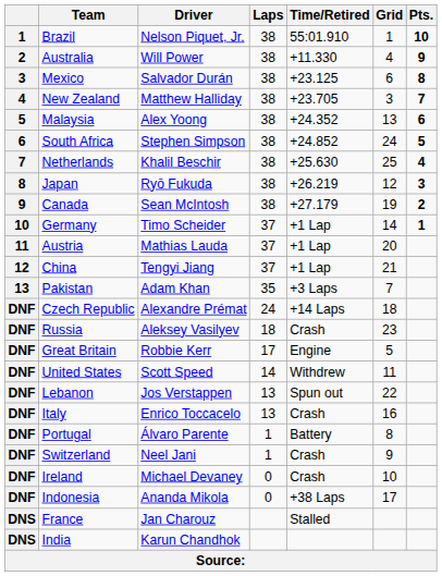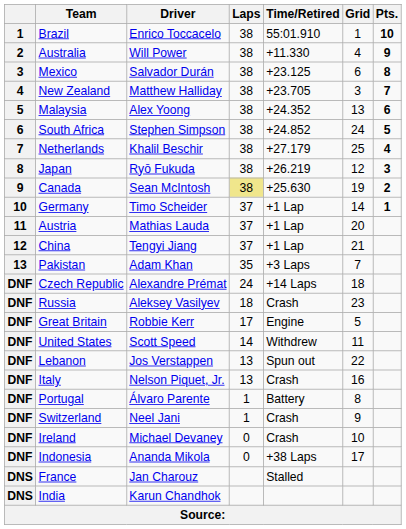 <table class="wikitable" style="font-size: 95%">
 <tr>
 <th></th>
 <th>Team</th>
 <th>Driver</th>
 <th>Laps</th>
 <th>Time/Retired</th>
 <th>Grid</th>
 <th>Pts.</th>
 </tr>
 <tr>
 <th>1</th>
 <td> <a href='#'>Brazil</a></td>
-<td><a href='#'>Nelson Piquet, Jr.</a></td>
+<td><a href='#'>Enrico Toccacelo</a></td>
 <td align=center>38</td>
 <td>55:01.910</td>
 <td align=center>1</td>
 <td align=center><strong>10</strong></td>
 </tr>
 <tr>
 <th>2</th>
 <td> <a href='#'>Australia</a></td>
 <td><a href='#'>Will Power</a></td>
 <td align=center>38</td>
 <td>+11.330</td>
 <td align=center>4</td>
 <td align=center><strong>9</strong></td>
 </tr>
 <tr>
 <th>3</th>
 <td> <a href='#'>Mexico</a></td>
 <td><a href='#'>Salvador Durán</a></td>
 <td align=center>38</td>
 <td>+23.125</td>
 <td align=center>6</td>
 <td align=center><strong>8</strong></td>
 </tr>
 <tr>
 <th>4</th>
 <td> <a href='#'>New Zealand</a></td>
 <td><a href='#'>Matthew Halliday</a></td>
 <td align=center>38</td>
 <td>+23.705</td>
 <td align=center>3</td>
 <td align=center><strong>7</strong></td>
 </tr>
 <tr>
 <th>5</th>
 <td> <a href='#'>Malaysia</a></td>
 <td><a href='#'>Alex Yoong</a></td>
 <td align=center>38</td>
 <td>+24.352</td>
 <td align=center>13</td>
 <td align=center><strong>6</strong></td>
 </tr>
 <tr>
 <th>6</th>
 <td> <a href='#'>South Africa</a></td>
 <td><a href='#'>Stephen Simpson</a></td>
 <td align=center>38</td>
 <td>+24.852</td>
 <td align=center>24</td>
 <td align=center><strong>5</strong></td>
 </tr>
 <tr>
 <th>7</th>
 <td> <a href='#'>Netherlands</a></td>
 <td><a href='#'>Khalil Beschir</a></td>
 <td align=center>38</td>
-<td>+25.630</td>
+<td>+27.179</td>
 <td align=center>25</td>
 <td align=center><strong>4</strong></td>
 </tr>
 <tr>
 <th>8</th>
 <td> <a href='#'>Japan</a></td>
 <td><a href='#'>Ryō Fukuda</a></td>
 <td align=center>38</td>
 <td>+26.219</td>
 <td align=center>12</td>
 <td align=center><strong>3</strong></td>
 </tr>
 <tr>
 <th>9</th>
 <td> <a href='#'>Canada</a></td>
 <td><a href='#'>Sean McIntosh</a></td>
-<td align=center>38</td>
-<td>+27.179</td>
+<td align=center style="background: khaki;">38</td>
+<td>+25.630</td>
 <td align=center>19</td>
 <td align=center><strong>2</strong></td>
 </tr>
 <tr>
 <th>10</th>
 <td> <a href='#'>Germany</a></td>
 <td><a href='#'>Timo Scheider</a></td>
 <td align=center>37</td>
 <td>+1 Lap</td>
 <td align=center>14</td>
 <td align=center><strong>1</strong></td>
 </tr>
 <tr>
 <th>11</th>
 <td> <a href='#'>Austria</a></td>
 <td><a href='#'>Mathias Lauda</a></td>
 <td align=center>37</td>
 <td>+1 Lap</td>
 <td align=center>20</td>
 <td align=center></td>
 </tr>
 <tr>
 <th>12</th>
 <td> <a href='#'>China</a></td>
 <td><a href='#'>Tengyi Jiang</a></td>
 <td align=center>37</td>
 <td>+1 Lap</td>
 <td align=center>21</td>
 <td></td>
 </tr>
 <tr>
 <th>13</th>
 <td> <a href='#'>Pakistan</a></td>
 <td><a href='#'>Adam Khan</a></td>
 <td align=center>35</td>
 <td>+3 Laps</td>
 <td align=center>7</td>
 <td></td>
 </tr>
 <tr>
 <th>DNF</th>
 <td> <a href='#'>Czech Republic</a></td>
 <td><a href='#'>Alexandre Prémat</a></td>
 <td align=center>24</td>
 <td>+14 Laps</td>
 <td align=center>18</td>
 <td></td>
 </tr>
 <tr>
 <th>DNF</th>
 <td> <a href='#'>Russia</a></td>
 <td><a href='#'>Aleksey Vasilyev</a></td>
 <td align=center>18</td>
 <td>Crash</td>
 <td align=center>23</td>
 <td></td>
 </tr>
 <tr>
 <th>DNF</th>
 <td> <a href='#'>Great Britain</a></td>
 <td><a href='#'>Robbie Kerr</a></td>
 <td align=center>17</td>
 <td>Engine</td>
 <td align=center>5</td>
 <td></td>
 </tr>
 <tr>
 <th>DNF</th>
 <td> <a href='#'>United States</a></td>
 <td><a href='#'>Scott Speed</a></td>
 <td align=center>14</td>
 <td>Withdrew</td>
 <td align=center>11</td>
 <td></td>
 </tr>
 <tr>
 <th>DNF</th>
 <td> <a href='#'>Lebanon</a></td>
 <td><a href='#'>Jos Verstappen</a></td>
 <td align=center>13</td>
 <td>Spun out</td>
 <td align=center>22</td>
 <td></td>
 </tr>
 <tr>
 <th>DNF</th>
 <td> <a href='#'>Italy</a></td>
-<td><a href='#'>Enrico Toccacelo</a></td>
+<td><a href='#'>Nelson Piquet, Jr.</a></td>
 <td align=center>13</td>
 <td>Crash</td>
 <td align=center>16</td>
 <td></td>
 </tr>
 <tr>
 <th>DNF</th>
 <td> <a href='#'>Portugal</a></td>
 <td><a href='#'>Álvaro Parente</a></td>
 <td align=center>1</td>
 <td>Battery</td>
 <td align=center>8</td>
 <td></td>
 </tr>
 <tr>
 <th>DNF</th>
 <td> <a href='#'>Switzerland</a></td>
 <td><a href='#'>Neel Jani</a></td>
 <td align=center>1</td>
 <td>Crash</td>
 <td align=center>9</td>
 <td></td>
 </tr>
 <tr>
 <th>DNF</th>
 <td> <a href='#'>Ireland</a></td>
 <td><a href='#'>Michael Devaney</a></td>
 <td align=center>0</td>
 <td>Crash</td>
 <td align=center>10</td>
 <td></td>
 </tr>
 <tr>
 <th>DNF</th>
 <td> <a href='#'>Indonesia</a></td>
 <td><a href='#'>Ananda Mikola</a></td>
 <td align=center>0</td>
 <td>+38 Laps</td>
 <td align=center>17</td>
 <td></td>
 </tr>
 <tr>
 <th>DNS</th>
 <td> <a href='#'>France</a></td>
 <td><a href='#'>Jan Charouz</a></td>
 <td></td>
 <td>Stalled</td>
 <td></td>
 <td></td>
 </tr>
 <tr>
 <th>DNS</th>
 <td> <a href='#'>India</a></td>
 <td><a href='#'>Karun Chandhok</a></td>
 <td></td>
 <td></td>
 <td></td>
 <td></td>
 </tr>
 <tr>
 <th colspan=7>Source:</th>
 </tr>
 </table>
